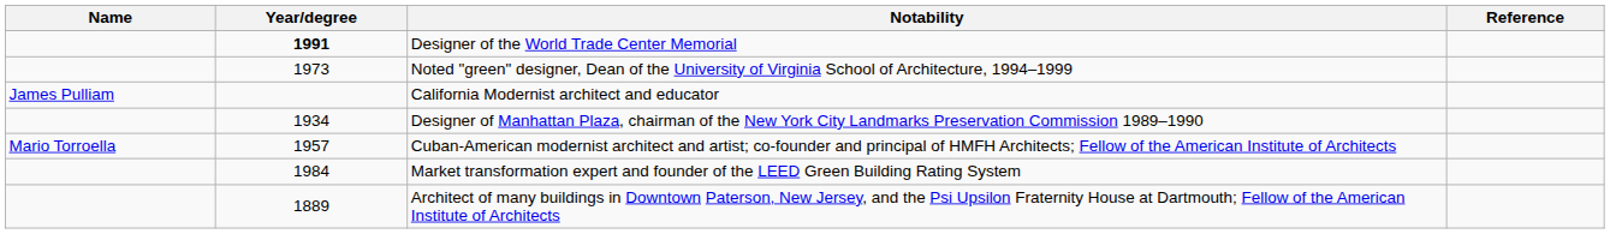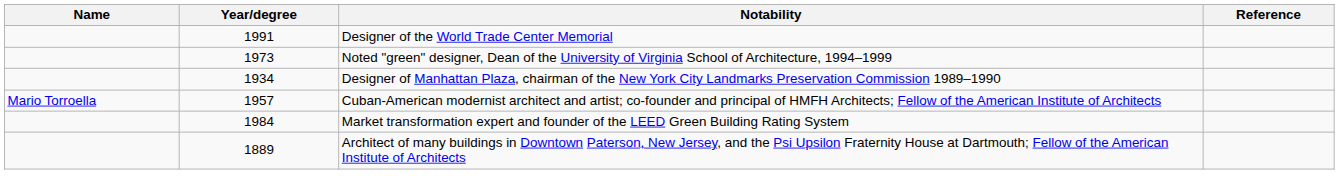 <table class="wikitable sortable" style="width:100%">
 <tr>
 <th style="width:*;">Name</th>
 <th style="width:12%;">Year/degree</th>
 <th style="width:65%;" class="unsortable">Notability</th>
 <th style="width:*;" class="unsortable">Reference</th>
 </tr>
 <tr>
 <td></td>
-<td style="text-align:center;"><strong>1991</strong></td>
+<td style="text-align:center;">1991</td>
 <td>Designer of the <a href='#'>World Trade Center Memorial</a></td>
 <td style="text-align:center;"></td>
 </tr>
 <tr>
 <td></td>
 <td style="text-align:center;">1973</td>
 <td>Noted "green" designer, Dean of the <a href='#'>University of Virginia</a> School of Architecture, 1994–1999</td>
-<td style="text-align:center;"></td>
-</tr>
-<tr>
-<td><a href='#'>James Pulliam</a></td>
-<td style="text-align:center;"></td>
-<td>California Modernist architect and educator</td>
 <td style="text-align:center;"></td>
 </tr>
 <tr>
 <td></td>
 <td style="text-align:center;">1934</td>
 <td>Designer of <a href='#'>Manhattan Plaza</a>, chairman of the <a href='#'>New York City Landmarks Preservation Commission</a> 1989–1990</td>
 <td style="text-align:center;"></td>
 </tr>
 <tr>
 <td><a href='#'>Mario Torroella</a></td>
 <td style="text-align:center;">1957</td>
 <td>Cuban-American modernist architect and artist; co-founder and principal of HMFH Architects; <a href='#'>Fellow of the American Institute of Architects</a></td>
 <td style="text-align:center;"></td>
 </tr>
 <tr>
 <td></td>
 <td style="text-align:center;">1984</td>
 <td>Market transformation expert and founder of the <a href='#'>LEED</a> Green Building Rating System</td>
 <td style="text-align:center;"></td>
 </tr>
 <tr>
 <td></td>
 <td style="text-align:center;">1889</td>
 <td>Architect of many buildings in <a href='#'>Downtown</a> <a href='#'>Paterson, New Jersey</a>, and the <a href='#'>Psi Upsilon</a> Fraternity House at Dartmouth; <a href='#'>Fellow of the American Institute of Architects</a></td>
 <td style="text-align:center;"></td>
 </tr>
 </table>
